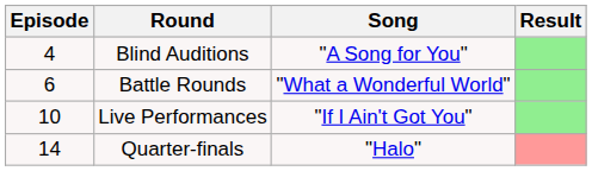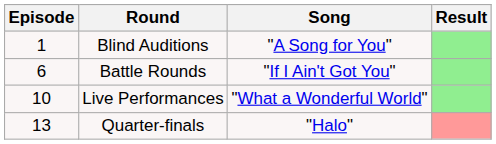 <table class="wikitable">
 <tr style="text-align: center; background:#ccc;">
 <th>Episode</th>
 <th>Round</th>
 <th>Song</th>
 <th>Result</th>
 </tr>
 <tr>
-<td style="text-align: center; background:#faf6f6;">4</td>
+<td style="text-align: center; background:#faf6f6;">1</td>
 <td style="text-align: center; background:#faf6f6;">Blind Auditions</td>
 <td style="text-align: center; background:#faf6f6;">"<a href='#'>A Song for You</a>"</td>
 <td style="background:lightgreen;"></td>
 </tr>
 <tr style="text-align: center; background:#faf6f6;">
 <td>6</td>
 <td>Battle Rounds</td>
-<td>"<a href='#'>What a Wonderful World</a>"</td>
+<td>"<a href='#'>If I Ain't Got You</a>"</td>
 <td style="background:lightgreen;"></td>
 </tr>
 <tr style="text-align:center; background:#faf6f6;">
 <td>10</td>
 <td>Live Performances</td>
-<td>"<a href='#'>If I Ain't Got You</a>"</td>
+<td>"<a href='#'>What a Wonderful World</a>"</td>
 <td style="background:lightgreen;"></td>
 </tr>
 <tr>
-<td style="text-align: center; background:#faf6f6;">14</td>
+<td style="text-align: center; background:#faf6f6;">13</td>
 <td style="text-align: center; background:#faf6f6;">Quarter-finals</td>
 <td style="text-align: center; background:#faf6f6;">"<a href='#'>Halo</a>"</td>
 <td style="background:#ff9999;"></td>
 </tr>
 </table>
